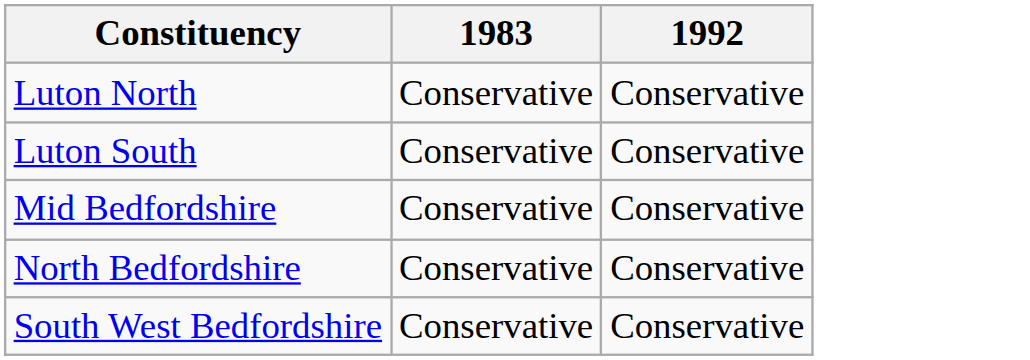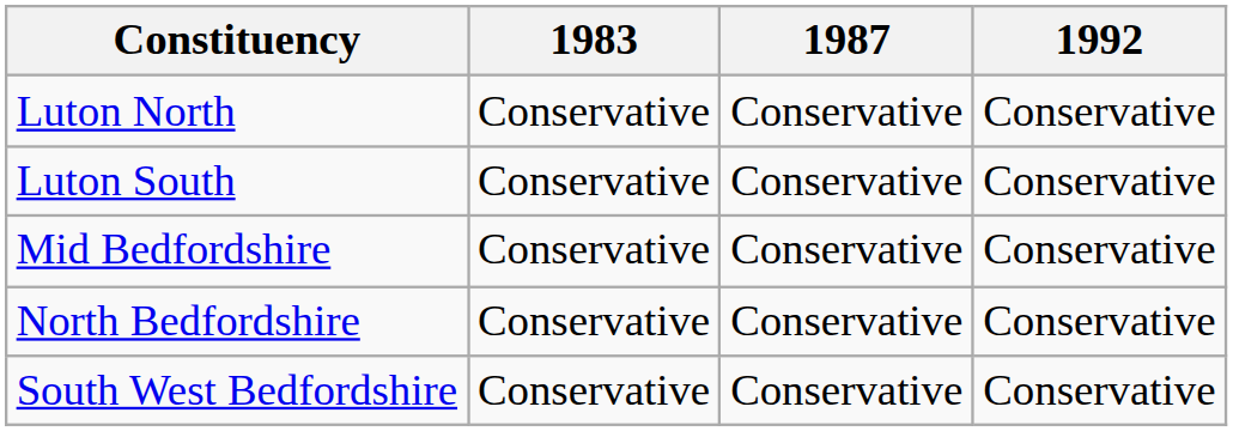 <table class="wikitable">
 <tr>
 <th>Constituency</th>
 <th>1983</th>
+<th>1987</th>
 <th>1992</th>
 </tr>
 <tr>
 <td><a href='#'>Luton North</a></td>
+<td bgcolor=>Conservative</td>
 <td bgcolor=>Conservative</td>
 <td bgcolor=>Conservative</td>
 </tr>
 <tr>
 <td><a href='#'>Luton South</a></td>
 <td bgcolor=>Conservative</td>
 <td bgcolor=>Conservative</td>
+<td bgcolor=>Conservative</td>
 </tr>
 <tr>
 <td><a href='#'>Mid Bedfordshire</a></td>
+<td bgcolor=>Conservative</td>
 <td bgcolor=>Conservative</td>
 <td bgcolor=>Conservative</td>
 </tr>
 <tr>
 <td><a href='#'>North Bedfordshire</a></td>
 <td bgcolor=>Conservative</td>
 <td bgcolor=>Conservative</td>
+<td bgcolor=>Conservative</td>
 </tr>
 <tr>
 <td><a href='#'>South West Bedfordshire</a></td>
 <td bgcolor=>Conservative</td>
 <td bgcolor=>Conservative</td>
+<td bgcolor=>Conservative</td>
 </tr>
 </table>
